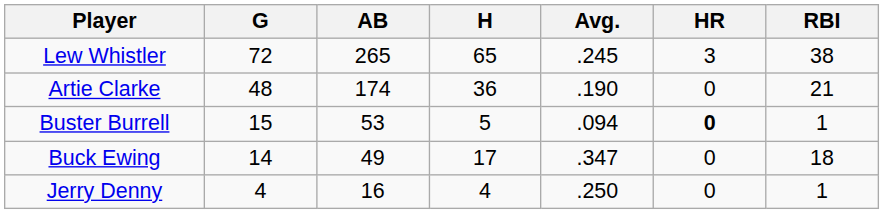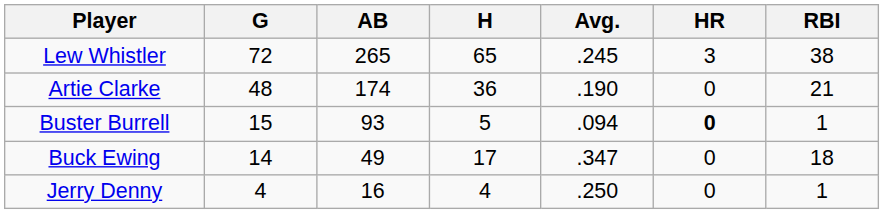 <table class="wikitable sortable">
 <tr>
 <th bgcolor="#DDDDFF" width="16%">Player</th>
 <th bgcolor="#DDDDFF" width="9%">G</th>
 <th bgcolor="#DDDDFF" width="9%">AB</th>
 <th bgcolor="#DDDDFF" width="9%">H</th>
 <th bgcolor="#DDDDFF" width="9%">Avg.</th>
 <th bgcolor="#DDDDFF" width="9%">HR</th>
 <th bgcolor="#DDDDFF" width="9%">RBI</th>
 </tr>
 <tr align="center">
 <td><a href='#'>Lew Whistler</a></td>
 <td>72</td>
 <td>265</td>
 <td>65</td>
 <td>.245</td>
 <td>3</td>
 <td>38</td>
 </tr>
 <tr align="center">
 <td><a href='#'>Artie Clarke</a></td>
 <td>48</td>
 <td>174</td>
 <td>36</td>
 <td>.190</td>
 <td>0</td>
 <td>21</td>
 </tr>
 <tr align="center">
 <td><a href='#'>Buster Burrell</a></td>
 <td>15</td>
-<td>53</td>
+<td>93</td>
 <td>5</td>
 <td>.094</td>
 <td><strong>0</strong></td>
 <td>1</td>
 </tr>
 <tr align="center">
 <td><a href='#'>Buck Ewing</a></td>
 <td>14</td>
 <td>49</td>
 <td>17</td>
 <td>.347</td>
 <td>0</td>
 <td>18</td>
 </tr>
 <tr align="center">
 <td><a href='#'>Jerry Denny</a></td>
 <td>4</td>
 <td>16</td>
 <td>4</td>
 <td>.250</td>
 <td>0</td>
 <td>1</td>
 </tr>
 </table>
